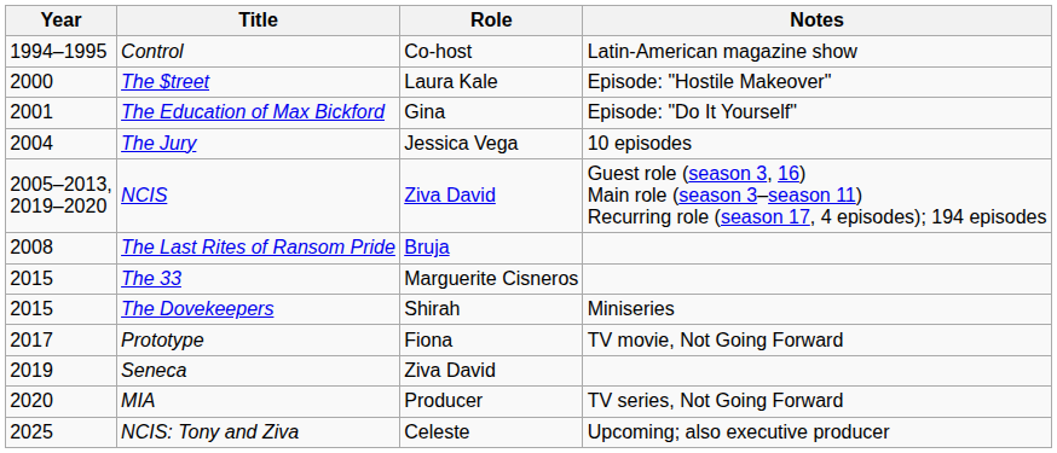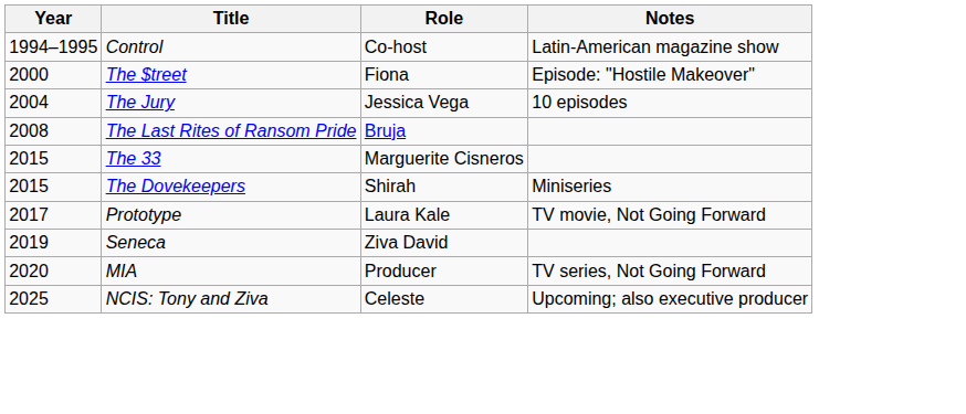 <table class="wikitable sortable" style="margin-right:0">
 <tr>
 <th>Year</th>
 <th>Title</th>
 <th>Role</th>
 <th class="unsortable">Notes</th>
 </tr>
 <tr>
 <td>1994–1995</td>
 <td><em>Control</em></td>
 <td>Co-host</td>
 <td>Latin-American magazine show</td>
 </tr>
 <tr>
 <td>2000</td>
 <td><em><a href='#'>The $treet</a></em></td>
-<td>Laura Kale</td>
+<td>Fiona</td>
 <td>Episode: "Hostile Makeover"</td>
-</tr>
-<tr>
-<td>2001</td>
-<td><em><a href='#'>The Education of Max Bickford</a></em></td>
-<td>Gina</td>
-<td>Episode: "Do It Yourself"</td>
 </tr>
 <tr>
 <td>2004</td>
 <td><em><a href='#'>The Jury</a></em></td>
 <td>Jessica Vega</td>
 <td>10 episodes</td>
-</tr>
-<tr>
-<td>2005–2013,<br>2019–2020</td>
-<td><em><a href='#'>NCIS</a></em></td>
-<td><a href='#'>Ziva David</a></td>
-<td>Guest role (<a href='#'>season 3</a>, <a href='#'>16</a>)<br>Main role (<a href='#'>season 3</a>–<a href='#'>season 11</a>)<br>Recurring role (<a href='#'>season 17</a>, 4 episodes); 194 episodes</td>
 </tr>
 <tr>
 <td>2008</td>
 <td><em><a href='#'>The Last Rites of Ransom Pride</a></em></td>
 <td><a href='#'>Bruja</a></td>
 <td></td>
 </tr>
 <tr>
 <td>2015</td>
 <td><em><a href='#'>The 33</a></em></td>
 <td>Marguerite Cisneros</td>
 <td></td>
 </tr>
 <tr>
 <td>2015</td>
 <td><em><a href='#'>The Dovekeepers</a></em></td>
 <td>Shirah</td>
 <td>Miniseries</td>
 </tr>
 <tr>
 <td>2017</td>
 <td><em>Prototype</em></td>
-<td>Fiona</td>
+<td>Laura Kale</td>
 <td>TV movie, Not Going Forward</td>
 </tr>
 <tr>
 <td>2019</td>
 <td><em>Seneca</em></td>
 <td>Ziva David</td>
 <td></td>
 </tr>
 <tr>
 <td>2020</td>
 <td><em>MIA</em></td>
 <td>Producer</td>
 <td>TV series, Not Going Forward</td>
 </tr>
 <tr>
 <td>2025</td>
 <td><em>NCIS: Tony and Ziva</em></td>
 <td>Celeste</td>
 <td>Upcoming; also executive producer</td>
 </tr>
 </table>
